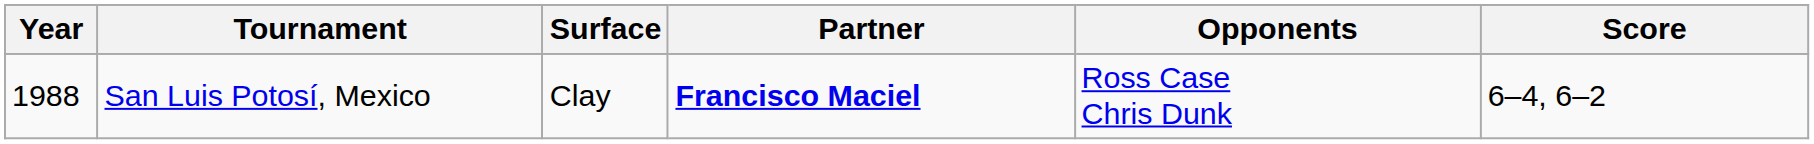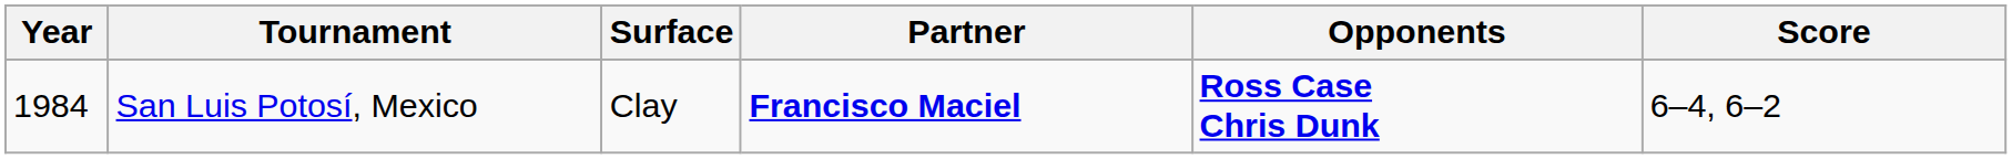 <table class="sortable wikitable" style=font-size:97%>
 <tr>
 <th style="width:40px">Year</th>
 <th style="width:220px">Tournament</th>
 <th style="width:50px">Surface</th>
 <th style="width:200px">Partner</th>
 <th style="width:200px">Opponents</th>
 <th style="width:160px" class="unsortable">Score</th>
 </tr>
 <tr>
-<td>1988</td>
+<td>1984</td>
 <td><a href='#'>San Luis Potosí</a>, Mexico</td>
 <td>Clay</td>
 <td><strong> <a href='#'>Francisco Maciel</a></strong></td>
-<td> <a href='#'>Ross Case</a><br> <a href='#'>Chris Dunk</a></td>
+<td><strong> <a href='#'>Ross Case</a><br> <a href='#'>Chris Dunk</a></strong></td>
 <td>6–4, 6–2</td>
 </tr>
 </table>
